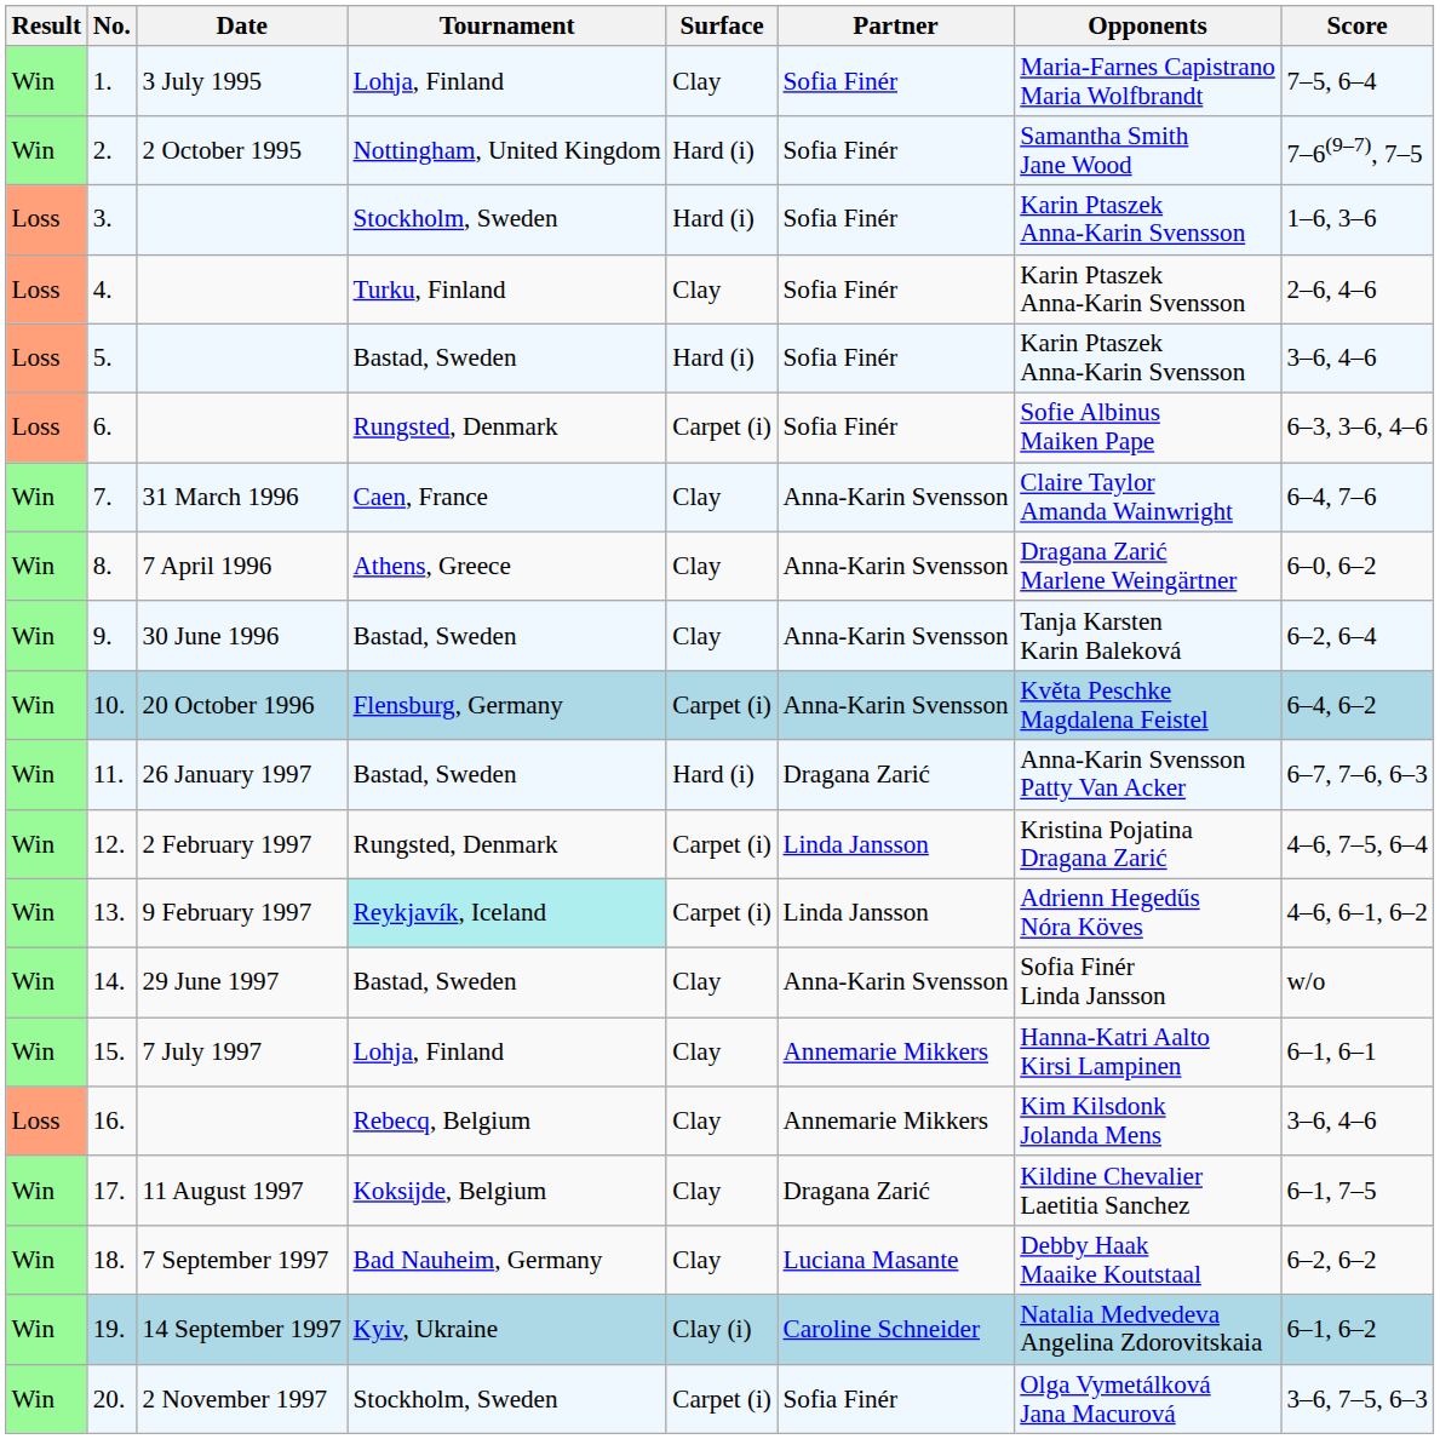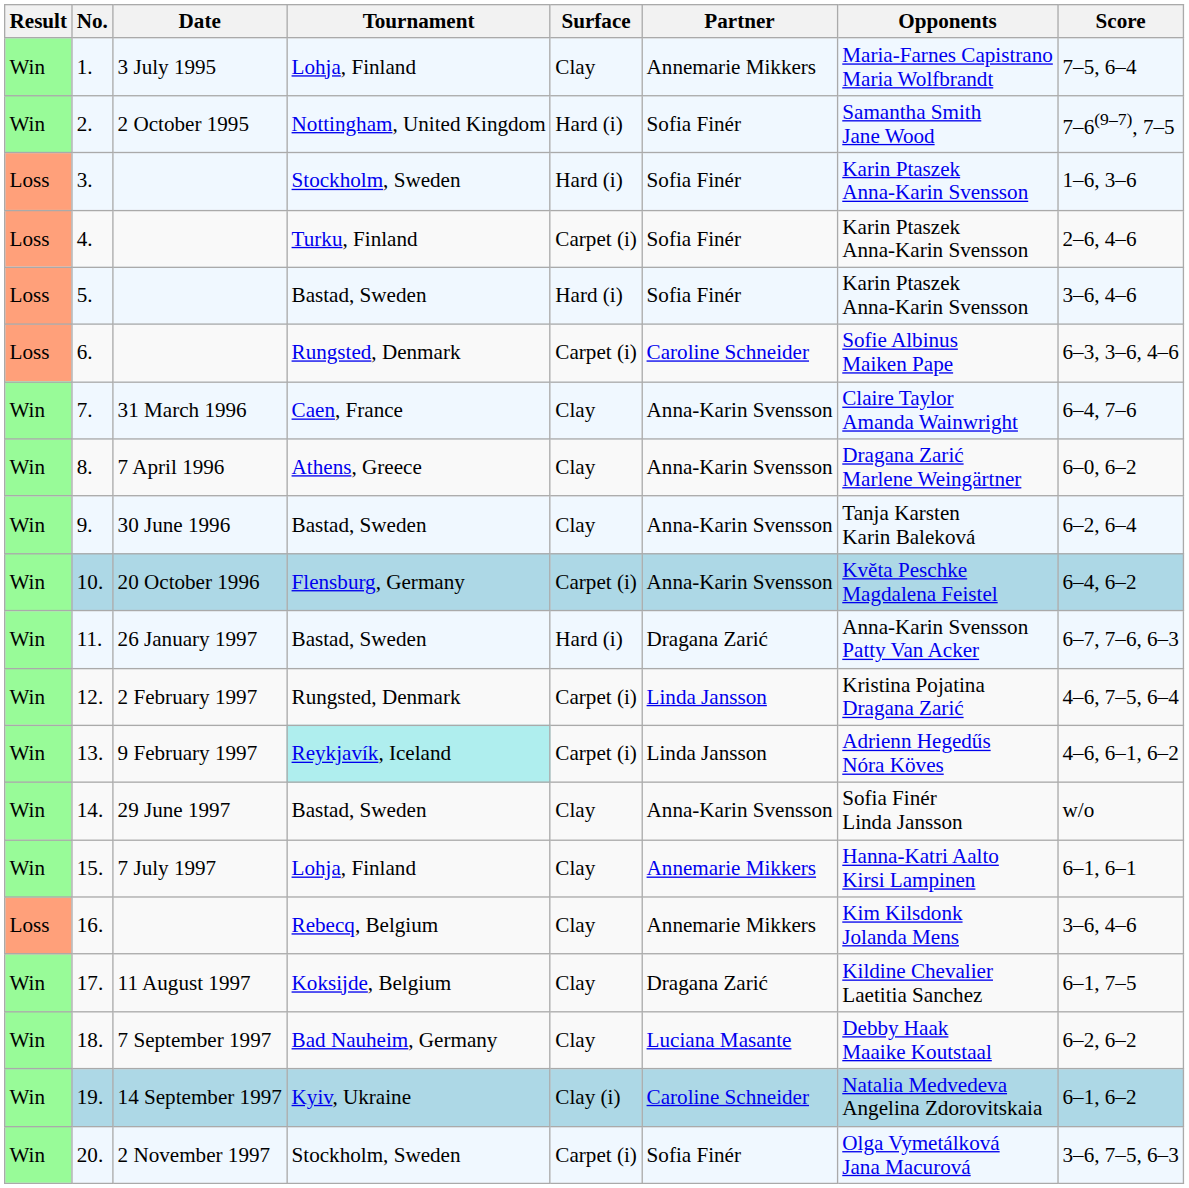 <table class="sortable wikitable">
 <tr>
 <th>Result</th>
 <th>No.</th>
 <th>Date</th>
 <th>Tournament</th>
 <th>Surface</th>
 <th>Partner</th>
 <th>Opponents</th>
 <th class="unsortable">Score</th>
 </tr>
 <tr bgcolor=f0f8ff>
 <td style="background:#98fb98;">Win</td>
 <td>1.</td>
 <td>3 July 1995</td>
 <td><a href='#'>Lohja</a>, Finland</td>
 <td>Clay</td>
-<td> <a href='#'>Sofia Finér</a></td>
+<td> Annemarie Mikkers</td>
 <td> <a href='#'>Maria-Farnes Capistrano</a> <br>  <a href='#'>Maria Wolfbrandt</a></td>
 <td>7–5, 6–4</td>
 </tr>
 <tr style="background:#f0f8ff;">
 <td style="background:#98fb98;">Win</td>
 <td>2.</td>
 <td>2 October 1995</td>
 <td><a href='#'>Nottingham</a>, United Kingdom</td>
 <td>Hard (i)</td>
 <td> Sofia Finér</td>
 <td> <a href='#'>Samantha Smith</a> <br>  <a href='#'>Jane Wood</a></td>
 <td>7–6<sup>(9–7)</sup>, 7–5</td>
 </tr>
 <tr style="background:#f0f8ff;">
 <td style="background:#ffa07a;">Loss</td>
 <td>3.</td>
 <td></td>
 <td><a href='#'>Stockholm</a>, Sweden</td>
 <td>Hard (i)</td>
 <td> Sofia Finér</td>
 <td> <a href='#'>Karin Ptaszek</a> <br>  <a href='#'>Anna-Karin Svensson</a></td>
 <td>1–6, 3–6</td>
 </tr>
 <tr>
 <td style="background:#ffa07a;">Loss</td>
 <td>4.</td>
 <td></td>
 <td><a href='#'>Turku</a>, Finland</td>
-<td>Clay</td>
+<td>Carpet (i)</td>
 <td> Sofia Finér</td>
 <td> Karin Ptaszek <br>  Anna-Karin Svensson</td>
 <td>2–6, 4–6</td>
 </tr>
 <tr style="background:#f0f8ff;">
 <td style="background:#ffa07a;">Loss</td>
 <td>5.</td>
 <td></td>
 <td>Bastad, Sweden</td>
 <td>Hard (i)</td>
 <td> Sofia Finér</td>
 <td> Karin Ptaszek <br>  Anna-Karin Svensson</td>
 <td>3–6, 4–6</td>
 </tr>
 <tr>
 <td style="background:#ffa07a;">Loss</td>
 <td>6.</td>
 <td></td>
 <td><a href='#'>Rungsted</a>, Denmark</td>
 <td>Carpet (i)</td>
-<td> Sofia Finér</td>
+<td> <a href='#'>Caroline Schneider</a></td>
 <td> <a href='#'>Sofie Albinus</a> <br>  <a href='#'>Maiken Pape</a></td>
 <td>6–3, 3–6, 4–6</td>
 </tr>
 <tr style="background:#f0f8ff;">
 <td style="background:#98fb98;">Win</td>
 <td>7.</td>
 <td>31 March 1996</td>
 <td><a href='#'>Caen</a>, France</td>
 <td>Clay</td>
 <td> Anna-Karin Svensson</td>
 <td> <a href='#'>Claire Taylor</a> <br>  <a href='#'>Amanda Wainwright</a></td>
 <td>6–4, 7–6</td>
 </tr>
 <tr>
 <td style="background:#98fb98;">Win</td>
 <td>8.</td>
 <td>7 April 1996</td>
 <td><a href='#'>Athens</a>, Greece</td>
 <td>Clay</td>
 <td> Anna-Karin Svensson</td>
 <td> <a href='#'>Dragana Zarić</a> <br>  <a href='#'>Marlene Weingärtner</a></td>
 <td>6–0, 6–2</td>
 </tr>
 <tr style="background:#f0f8ff;">
 <td style="background:#98fb98;">Win</td>
 <td>9.</td>
 <td>30 June 1996</td>
 <td>Bastad, Sweden</td>
 <td>Clay</td>
 <td> Anna-Karin Svensson</td>
 <td> Tanja Karsten <br>  Karin Baleková</td>
 <td>6–2, 6–4</td>
 </tr>
 <tr style="background:lightblue;">
 <td style="background:#98fb98;">Win</td>
 <td>10.</td>
 <td>20 October 1996</td>
 <td><a href='#'>Flensburg</a>, Germany</td>
 <td>Carpet (i)</td>
 <td> Anna-Karin Svensson</td>
 <td> <a href='#'>Květa Peschke</a> <br>  <a href='#'>Magdalena Feistel</a></td>
 <td>6–4, 6–2</td>
 </tr>
 <tr style="background:#f0f8ff;">
 <td style="background:#98fb98;">Win</td>
 <td>11.</td>
 <td>26 January 1997</td>
 <td>Bastad, Sweden</td>
 <td>Hard (i)</td>
 <td> Dragana Zarić</td>
 <td> Anna-Karin Svensson <br>  <a href='#'>Patty Van Acker</a></td>
 <td>6–7, 7–6, 6–3</td>
 </tr>
 <tr>
 <td style="background:#98fb98;">Win</td>
 <td>12.</td>
 <td>2 February 1997</td>
 <td>Rungsted, Denmark</td>
 <td>Carpet (i)</td>
 <td> <a href='#'>Linda Jansson</a></td>
 <td> Kristina Pojatina <br>  <a href='#'>Dragana Zarić</a></td>
 <td>4–6, 7–5, 6–4</td>
 </tr>
 <tr>
 <td style="background:#98fb98;">Win</td>
 <td>13.</td>
 <td>9 February 1997</td>
 <td style="background: paleturquoise;"><a href='#'>Reykjavík</a>, Iceland</td>
 <td>Carpet (i)</td>
 <td> Linda Jansson</td>
 <td> <a href='#'>Adrienn Hegedűs</a> <br>  <a href='#'>Nóra Köves</a></td>
 <td>4–6, 6–1, 6–2</td>
 </tr>
 <tr>
 <td style="background:#98fb98;">Win</td>
 <td>14.</td>
 <td>29 June 1997</td>
 <td>Bastad, Sweden</td>
 <td>Clay</td>
 <td> Anna-Karin Svensson</td>
 <td> Sofia Finér <br>  Linda Jansson</td>
 <td>w/o</td>
 </tr>
 <tr>
 <td style="background:#98fb98;">Win</td>
 <td>15.</td>
 <td>7 July 1997</td>
 <td><a href='#'>Lohja</a>, Finland</td>
 <td>Clay</td>
 <td> <a href='#'>Annemarie Mikkers</a></td>
 <td> <a href='#'>Hanna-Katri Aalto</a> <br>  <a href='#'>Kirsi Lampinen</a></td>
 <td>6–1, 6–1</td>
 </tr>
 <tr>
 <td style="background:#ffa07a;">Loss</td>
 <td>16.</td>
 <td></td>
 <td><a href='#'>Rebecq</a>, Belgium</td>
 <td>Clay</td>
 <td> Annemarie Mikkers</td>
 <td> <a href='#'>Kim Kilsdonk</a> <br>  <a href='#'>Jolanda Mens</a></td>
 <td>3–6, 4–6</td>
 </tr>
 <tr>
 <td style="background:#98fb98;">Win</td>
 <td>17.</td>
 <td>11 August 1997</td>
 <td><a href='#'>Koksijde</a>, Belgium</td>
 <td>Clay</td>
 <td> Dragana Zarić</td>
 <td> <a href='#'>Kildine Chevalier</a><br>  Laetitia Sanchez</td>
 <td>6–1, 7–5</td>
 </tr>
 <tr>
 <td style="background:#98fb98;">Win</td>
 <td>18.</td>
 <td>7 September 1997</td>
 <td><a href='#'>Bad Nauheim</a>, Germany</td>
 <td>Clay</td>
 <td> <a href='#'>Luciana Masante</a></td>
 <td> <a href='#'>Debby Haak</a><br>  <a href='#'>Maaike Koutstaal</a></td>
 <td>6–2, 6–2</td>
 </tr>
 <tr style="background:lightblue;">
 <td style="background:#98fb98;">Win</td>
 <td>19.</td>
 <td>14 September 1997</td>
 <td><a href='#'>Kyiv</a>, Ukraine</td>
 <td>Clay (i)</td>
 <td> <a href='#'>Caroline Schneider</a></td>
 <td> <a href='#'>Natalia Medvedeva</a> <br>  Angelina Zdorovitskaia</td>
 <td>6–1, 6–2</td>
 </tr>
 <tr style="background:#f0f8ff;">
 <td style="background:#98fb98;">Win</td>
 <td>20.</td>
 <td>2 November 1997</td>
 <td>Stockholm, Sweden</td>
 <td>Carpet (i)</td>
 <td> Sofia Finér</td>
 <td> <a href='#'>Olga Vymetálková</a> <br>  <a href='#'>Jana Macurová</a></td>
 <td>3–6, 7–5, 6–3</td>
 </tr>
 </table>
